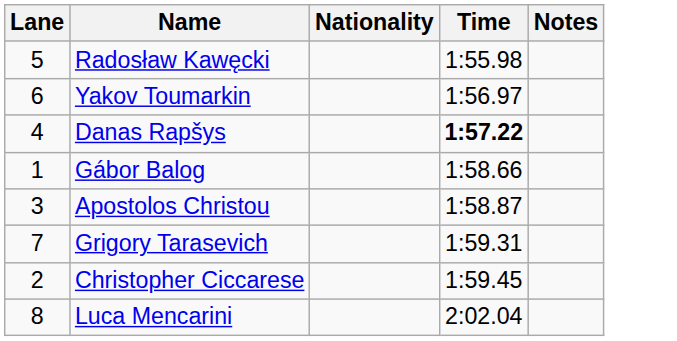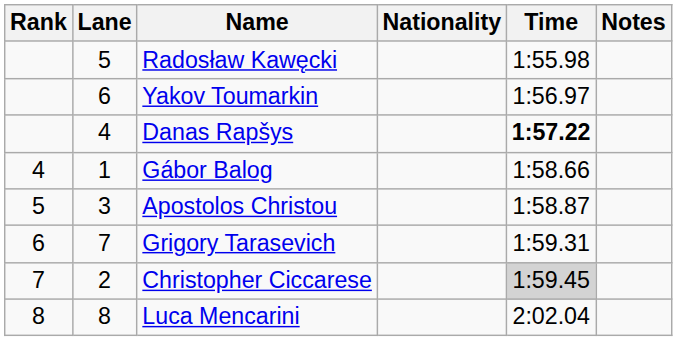 <table class="wikitable sortable" style="text-align:center">
 <tr>
+<th>Rank</th>
 <th>Lane</th>
 <th>Name</th>
 <th>Nationality</th>
 <th>Time</th>
 <th>Notes</th>
 </tr>
 <tr>
+<td></td>
 <td>5</td>
 <td align=left><a href='#'>Radosław Kawęcki</a></td>
 <td align=left></td>
 <td>1:55.98</td>
 <td></td>
 </tr>
 <tr>
+<td></td>
 <td>6</td>
 <td align=left><a href='#'>Yakov Toumarkin</a></td>
 <td align=left></td>
 <td>1:56.97</td>
 <td></td>
 </tr>
 <tr>
+<td></td>
 <td>4</td>
 <td align=left><a href='#'>Danas Rapšys</a></td>
 <td align=left></td>
 <td><strong>1:57.22</strong></td>
 <td></td>
 </tr>
 <tr>
+<td>4</td>
 <td>1</td>
 <td align=left><a href='#'>Gábor Balog</a></td>
 <td align=left></td>
 <td>1:58.66</td>
 <td></td>
 </tr>
 <tr>
+<td>5</td>
 <td>3</td>
 <td align=left><a href='#'>Apostolos Christou</a></td>
 <td align=left></td>
 <td>1:58.87</td>
 <td></td>
 </tr>
 <tr>
+<td>6</td>
 <td>7</td>
 <td align=left><a href='#'>Grigory Tarasevich</a></td>
 <td align=left></td>
 <td>1:59.31</td>
 <td></td>
 </tr>
 <tr>
+<td>7</td>
 <td>2</td>
 <td align=left><a href='#'>Christopher Ciccarese</a></td>
 <td align=left></td>
-<td>1:59.45</td>
+<td style="background: lightgrey;">1:59.45</td>
 <td></td>
 </tr>
 <tr>
+<td>8</td>
 <td>8</td>
 <td align=left><a href='#'>Luca Mencarini</a></td>
 <td align=left></td>
 <td>2:02.04</td>
 <td></td>
 </tr>
 </table>
